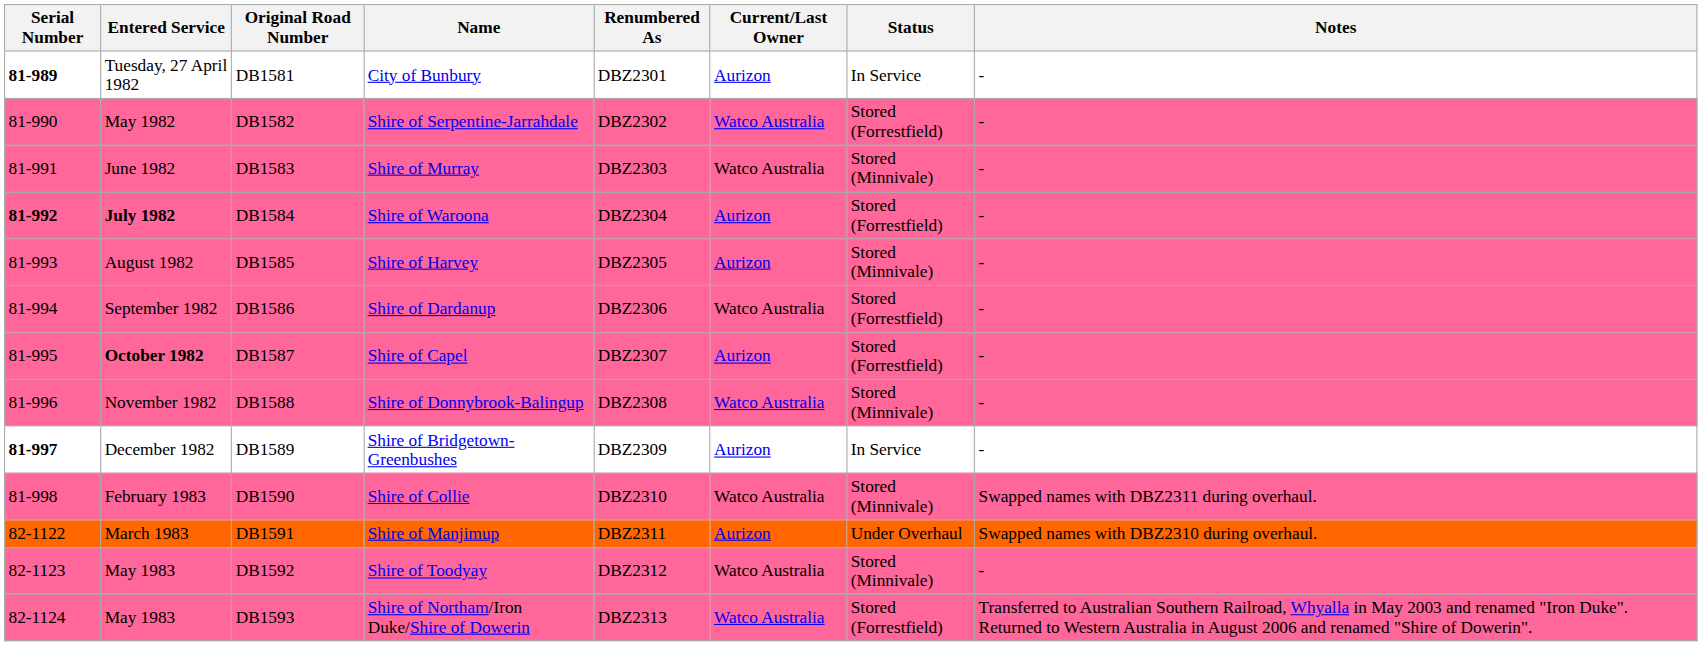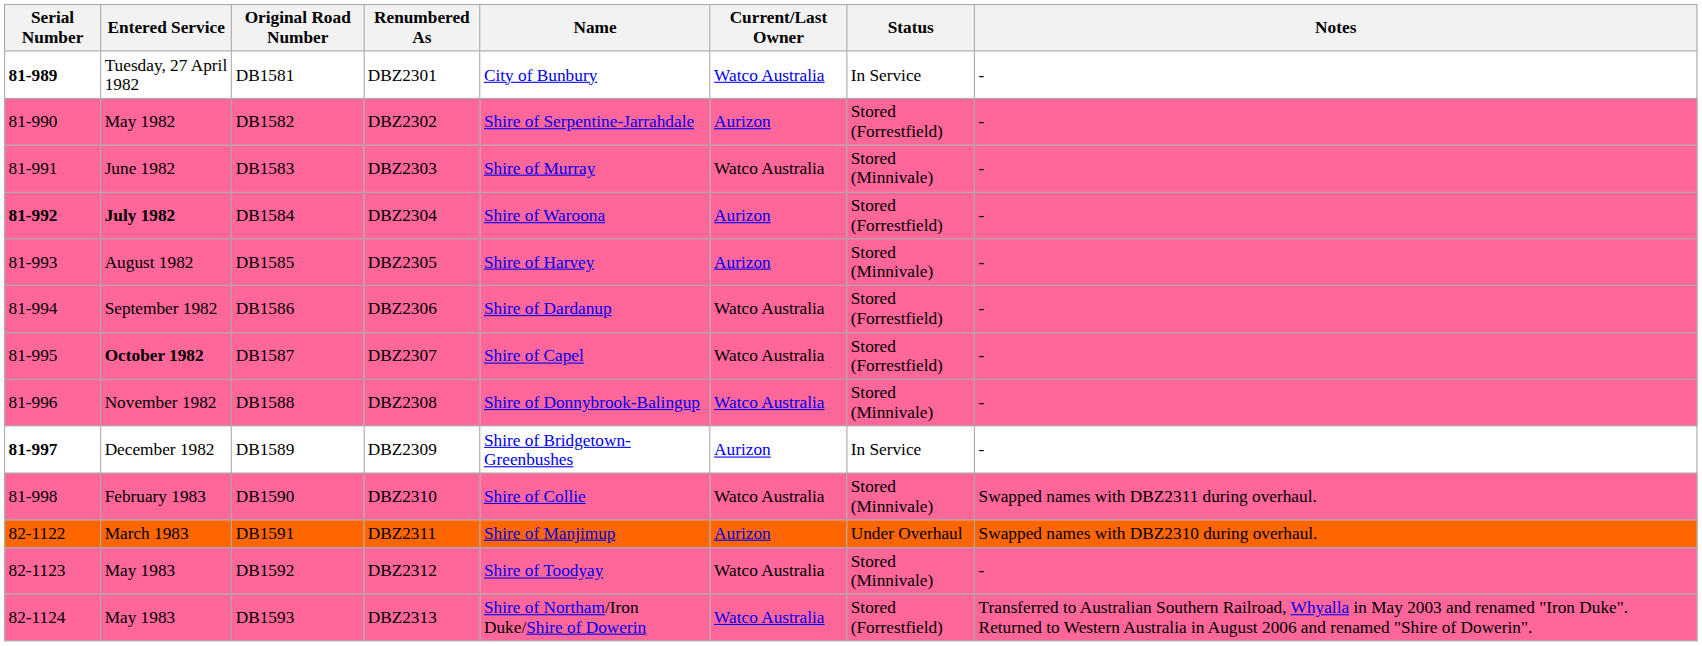 <table class="wikitable sortable">
 <tr>
 <th>Serial Number</th>
 <th>Entered Service</th>
 <th>Original Road Number</th>
+<th>Renumbered As</th>
 <th>Name</th>
-<th>Renumbered As</th>
 <th>Current/Last Owner</th>
 <th>Status</th>
 <th>Notes</th>
 </tr>
 <tr>
 <td bgcolor=#FFFFFF><strong>81-989</strong></td>
 <td bgcolor=#FFFFFF>Tuesday, 27 April 1982</td>
 <td bgcolor=#FFFFFF>DB1581</td>
+<td bgcolor=#FFFFFF>DBZ2301</td>
 <td bgcolor=#FFFFFF><a href='#'>City of Bunbury</a></td>
-<td bgcolor=#FFFFFF>DBZ2301</td>
-<td bgcolor=#FFFFFF><a href='#'>Aurizon</a></td>
+<td bgcolor=#FFFFFF><a href='#'>Watco Australia</a></td>
 <td bgcolor=#FFFFFF>In Service</td>
 <td bgcolor=#FFFFFF>-</td>
 </tr>
 <tr>
 <td bgcolor=#FF6699>81-990</td>
 <td bgcolor=#FF6699>May 1982</td>
 <td bgcolor=#FF6699>DB1582</td>
+<td bgcolor=#FF6699>DBZ2302</td>
 <td bgcolor=#FF6699><a href='#'>Shire of Serpentine-Jarrahdale</a></td>
-<td bgcolor=#FF6699>DBZ2302</td>
-<td bgcolor=#FF6699><a href='#'>Watco Australia</a></td>
+<td bgcolor=#FF6699><a href='#'>Aurizon</a></td>
 <td bgcolor=#FF6699>Stored (Forrestfield)</td>
 <td bgcolor=#FF6699>-</td>
 </tr>
 <tr>
 <td bgcolor=#FF6699>81-991</td>
 <td bgcolor=#FF6699>June 1982</td>
 <td bgcolor=#FF6699>DB1583</td>
+<td bgcolor=#FF6699>DBZ2303</td>
 <td bgcolor=#FF6699><a href='#'>Shire of Murray</a></td>
-<td bgcolor=#FF6699>DBZ2303</td>
 <td bgcolor=#FF6699>Watco Australia</td>
 <td bgcolor=#FF6699>Stored (Minnivale)</td>
 <td bgcolor=#FF6699>-</td>
 </tr>
 <tr>
 <td bgcolor=#FF6699><strong>81-992</strong></td>
 <td bgcolor=#FF6699><strong>July 1982</strong></td>
 <td bgcolor=#FF6699>DB1584</td>
+<td bgcolor=#FF6699>DBZ2304</td>
 <td bgcolor=#FF6699><a href='#'>Shire of Waroona</a></td>
-<td bgcolor=#FF6699>DBZ2304</td>
 <td bgcolor=#FF6699><a href='#'>Aurizon</a></td>
 <td bgcolor=#FF6699>Stored (Forrestfield)</td>
 <td bgcolor=#FF6699>-</td>
 </tr>
 <tr>
 <td bgcolor=#FF6699>81-993</td>
 <td bgcolor=#FF6699>August 1982</td>
 <td bgcolor=#FF6699>DB1585</td>
+<td bgcolor=#FF6699>DBZ2305</td>
 <td bgcolor=#FF6699><a href='#'>Shire of Harvey</a></td>
-<td bgcolor=#FF6699>DBZ2305</td>
 <td bgcolor=#FF6699><a href='#'>Aurizon</a></td>
 <td bgcolor=#FF6699>Stored (Minnivale)</td>
 <td bgcolor=#FF6699>-</td>
 </tr>
 <tr>
 <td bgcolor=#FF6699>81-994</td>
 <td bgcolor=#FF6699>September 1982</td>
 <td bgcolor=#FF6699>DB1586</td>
+<td bgcolor=#FF6699>DBZ2306</td>
 <td bgcolor=#FF6699><a href='#'>Shire of Dardanup</a></td>
-<td bgcolor=#FF6699>DBZ2306</td>
 <td bgcolor=#FF6699>Watco Australia</td>
 <td bgcolor=#FF6699>Stored (Forrestfield)</td>
 <td bgcolor=#FF6699>-</td>
 </tr>
 <tr>
 <td bgcolor=#FF6699>81-995</td>
 <td bgcolor=#FF6699><strong>October 1982</strong></td>
 <td bgcolor=#FF6699>DB1587</td>
+<td bgcolor=#FF6699>DBZ2307</td>
 <td bgcolor=#FF6699><a href='#'>Shire of Capel</a></td>
-<td bgcolor=#FF6699>DBZ2307</td>
-<td bgcolor=#FF6699><a href='#'>Aurizon</a></td>
+<td bgcolor=#FF6699>Watco Australia</td>
 <td bgcolor=#FF6699>Stored (Forrestfield)</td>
 <td bgcolor=#FF6699>-</td>
 </tr>
 <tr>
 <td bgcolor=#FF6699>81-996</td>
 <td bgcolor=#FF6699>November 1982</td>
 <td bgcolor=#FF6699>DB1588</td>
+<td bgcolor=#FF6699>DBZ2308</td>
 <td bgcolor=#FF6699><a href='#'>Shire of Donnybrook-Balingup</a></td>
-<td bgcolor=#FF6699>DBZ2308</td>
 <td bgcolor=#FF6699><a href='#'>Watco Australia</a></td>
 <td bgcolor=#FF6699>Stored (Minnivale)</td>
 <td bgcolor=#FF6699>-</td>
 </tr>
 <tr>
 <td bgcolor=#FFFFFF><strong>81-997</strong></td>
 <td bgcolor=#FFFFFF>December 1982</td>
 <td bgcolor=#FFFFFF>DB1589</td>
+<td bgcolor=#FFFFFF>DBZ2309</td>
 <td bgcolor=#FFFFFF><a href='#'>Shire of Bridgetown-Greenbushes</a></td>
-<td bgcolor=#FFFFFF>DBZ2309</td>
 <td bgcolor=#FFFFFF><a href='#'>Aurizon</a></td>
 <td bgcolor=#FFFFFF>In Service</td>
 <td bgcolor=#FFFFFF>-</td>
 </tr>
 <tr>
 <td bgcolor=#FF6699>81-998</td>
 <td bgcolor=#FF6699>February 1983</td>
 <td bgcolor=#FF6699>DB1590</td>
+<td bgcolor=#FF6699>DBZ2310</td>
 <td bgcolor=#FF6699><a href='#'>Shire of Collie</a></td>
-<td bgcolor=#FF6699>DBZ2310</td>
 <td bgcolor=#FF6699>Watco Australia</td>
 <td bgcolor=#FF6699>Stored (Minnivale)</td>
 <td bgcolor=#FF6699>Swapped names with DBZ2311 during overhaul.</td>
 </tr>
 <tr>
 <td bgcolor=#FF6600>82-1122</td>
 <td bgcolor=#FF6600>March 1983</td>
 <td bgcolor=#FF6600>DB1591</td>
+<td bgcolor=#FF6600>DBZ2311</td>
 <td bgcolor=#FF6600><a href='#'>Shire of Manjimup</a></td>
-<td bgcolor=#FF6600>DBZ2311</td>
 <td bgcolor=#FF6600><a href='#'>Aurizon</a></td>
 <td bgcolor=#FF6600>Under Overhaul</td>
 <td bgcolor=#FF6600>Swapped names with DBZ2310 during overhaul.</td>
 </tr>
 <tr>
 <td bgcolor=#FF6699>82-1123</td>
 <td bgcolor=#FF6699>May 1983</td>
 <td bgcolor=#FF6699>DB1592</td>
+<td bgcolor=#FF6699>DBZ2312</td>
 <td bgcolor=#FF6699><a href='#'>Shire of Toodyay</a></td>
-<td bgcolor=#FF6699>DBZ2312</td>
 <td bgcolor=#FF6699>Watco Australia</td>
 <td bgcolor=#FF6699>Stored (Minnivale)</td>
 <td bgcolor=#FF6699>-</td>
 </tr>
 <tr>
 <td bgcolor=#FF6699>82-1124</td>
 <td bgcolor=#FF6699>May 1983</td>
 <td bgcolor=#FF6699>DB1593</td>
+<td bgcolor=#FF6699>DBZ2313</td>
 <td bgcolor=#FF6699><a href='#'>Shire of Northam</a>/Iron Duke/<a href='#'>Shire of Dowerin</a></td>
-<td bgcolor=#FF6699>DBZ2313</td>
 <td bgcolor=#FF6699><a href='#'>Watco Australia</a></td>
 <td bgcolor=#FF6699>Stored (Forrestfield)</td>
 <td bgcolor=#FF6699>Transferred to Australian Southern Railroad, <a href='#'>Whyalla</a> in May 2003 and renamed "Iron Duke". Returned to Western Australia in August 2006 and renamed "Shire of Dowerin".</td>
 </tr>
 </table>
